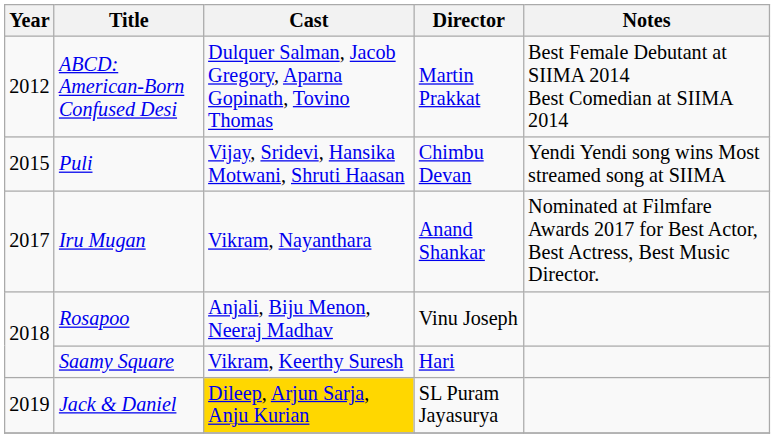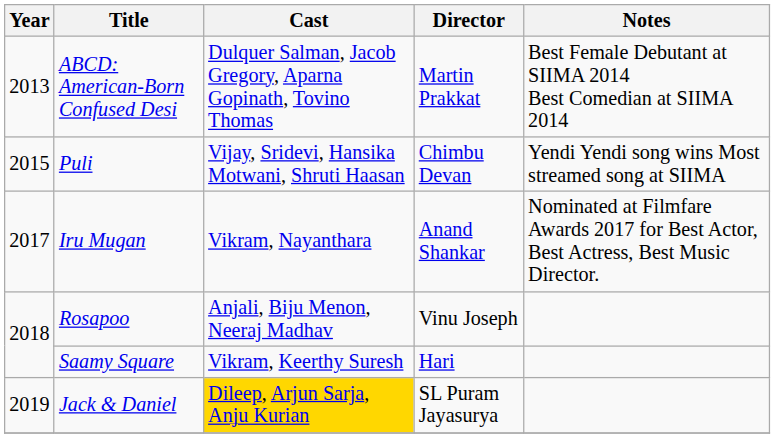 <table class="wikitable sortable">
 <tr>
 <th>Year</th>
 <th>Title</th>
 <th>Cast</th>
 <th>Director</th>
 <th>Notes</th>
 </tr>
 <tr>
-<td>2012</td>
+<td>2013</td>
 <td><em><a href='#'>ABCD: American-Born Confused Desi</a></em></td>
 <td><a href='#'>Dulquer Salman</a>, <a href='#'>Jacob Gregory</a>, <a href='#'>Aparna Gopinath</a>, <a href='#'>Tovino Thomas</a></td>
 <td><a href='#'>Martin Prakkat</a></td>
 <td>Best Female Debutant at SIIMA 2014<br>Best Comedian at SIIMA 2014</td>
 </tr>
 <tr>
 <td>2015</td>
 <td><em><a href='#'>Puli</a></em></td>
 <td><a href='#'>Vijay</a>, <a href='#'>Sridevi</a>, <a href='#'>Hansika Motwani</a>, <a href='#'>Shruti Haasan</a></td>
 <td><a href='#'>Chimbu Devan</a></td>
 <td>Yendi Yendi song wins Most streamed song at SIIMA</td>
 </tr>
 <tr>
 <td>2017</td>
 <td><em><a href='#'>Iru Mugan</a></em></td>
 <td><a href='#'>Vikram</a>, <a href='#'>Nayanthara</a></td>
 <td><a href='#'>Anand Shankar</a></td>
 <td>Nominated at Filmfare Awards 2017 for Best Actor, Best Actress, Best Music Director.</td>
 </tr>
 <tr>
 <td rowspan="2">2018</td>
 <td><em><a href='#'>Rosapoo</a></em></td>
 <td><a href='#'>Anjali</a>, <a href='#'>Biju Menon</a>, <a href='#'>Neeraj Madhav</a></td>
 <td>Vinu Joseph</td>
 <td></td>
 </tr>
 <tr>
 <td><em><a href='#'>Saamy Square</a></em></td>
 <td><a href='#'>Vikram</a>, <a href='#'>Keerthy Suresh</a></td>
 <td><a href='#'>Hari</a></td>
 <td></td>
 </tr>
 <tr>
 <td>2019</td>
 <td><em><a href='#'>Jack & Daniel</a></em></td>
 <td style="background: gold;"><a href='#'>Dileep</a>, <a href='#'>Arjun Sarja</a>, <a href='#'>Anju Kurian</a></td>
 <td>SL Puram Jayasurya</td>
 <td></td>
 </tr>
 <tr>
 </tr>
 </table>
